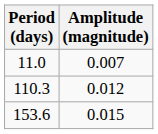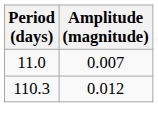 <table class="wikitable" style="text-align: center; float: left; margin-right: 0.5em;">
 <tr>
 <th>Period<br>(days)</th>
 <th>Amplitude<br>(magnitude)</th>
 </tr>
 <tr>
 <td>11.0</td>
 <td>0.007</td>
 </tr>
 <tr>
 <td>110.3</td>
 <td>0.012</td>
 </tr>
-<tr>
-<td>153.6</td>
-<td>0.015</td>
-</tr>
 </table>
